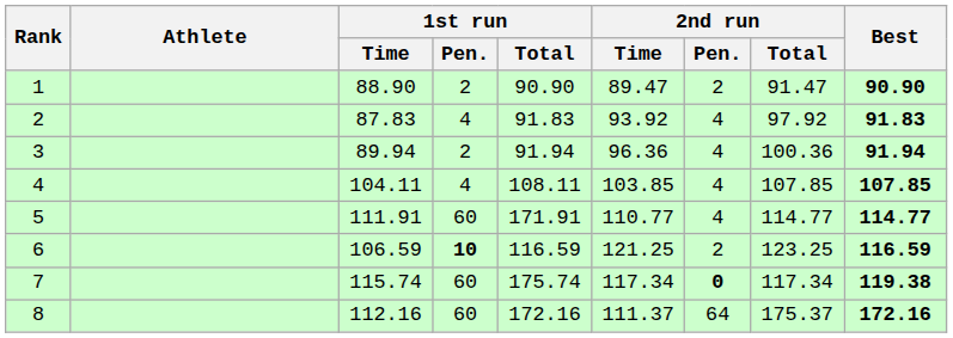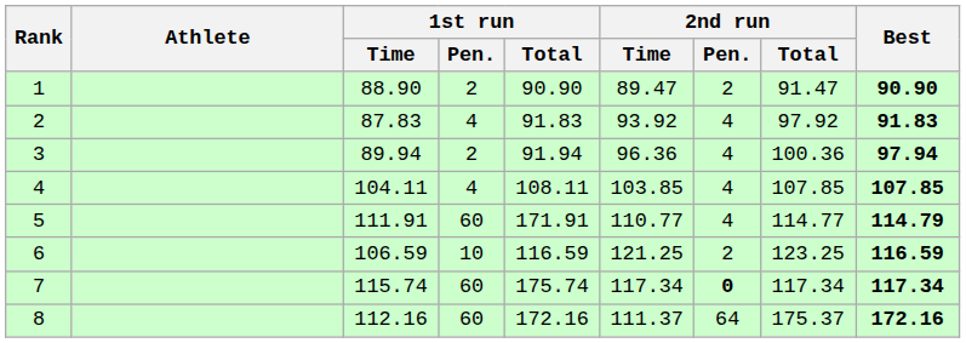 <table class=wikitable style="text-align:center">
 <tr>
 <th rowspan=2 width=40>Rank</th>
 <th rowspan=2 width=250>Athlete</th>
 <th colspan=3>1st run</th>
 <th colspan=3>2nd run</th>
 <th rowspan=2 width=70>Best</th>
 </tr>
 <tr>
 <th width=60>Time</th>
 <th width=40>Pen.</th>
 <th width=60>Total</th>
 <th width=60>Time</th>
 <th width=40>Pen.</th>
 <th width=60>Total</th>
 </tr>
 <tr bgcolor="ccffcc">
 <td>1</td>
 <td align=left></td>
 <td>88.90</td>
 <td>2</td>
 <td>90.90</td>
 <td>89.47</td>
 <td>2</td>
 <td>91.47</td>
 <td><strong>90.90</strong></td>
 </tr>
 <tr bgcolor="ccffcc">
 <td>2</td>
 <td align=left></td>
 <td>87.83</td>
 <td>4</td>
 <td>91.83</td>
 <td>93.92</td>
 <td>4</td>
 <td>97.92</td>
 <td><strong>91.83</strong></td>
 </tr>
 <tr bgcolor="ccffcc">
 <td>3</td>
 <td align=left></td>
 <td>89.94</td>
 <td>2</td>
 <td>91.94</td>
 <td>96.36</td>
 <td>4</td>
 <td>100.36</td>
-<td><strong>91.94</strong></td>
+<td><strong>97.94</strong></td>
 </tr>
 <tr bgcolor="ccffcc">
 <td>4</td>
 <td align=left></td>
 <td>104.11</td>
 <td>4</td>
 <td>108.11</td>
 <td>103.85</td>
 <td>4</td>
 <td>107.85</td>
 <td><strong>107.85</strong></td>
 </tr>
 <tr bgcolor="ccffcc">
 <td>5</td>
 <td align=left></td>
 <td>111.91</td>
 <td>60</td>
 <td>171.91</td>
 <td>110.77</td>
 <td>4</td>
 <td>114.77</td>
-<td><strong>114.77</strong></td>
+<td><strong>114.79</strong></td>
 </tr>
 <tr bgcolor="ccffcc">
 <td>6</td>
 <td align=left></td>
 <td>106.59</td>
-<td><strong>10</strong></td>
+<td>10</td>
 <td>116.59</td>
 <td>121.25</td>
 <td>2</td>
 <td>123.25</td>
 <td><strong>116.59</strong></td>
 </tr>
 <tr bgcolor="ccffcc">
 <td>7</td>
 <td align=left></td>
 <td>115.74</td>
 <td>60</td>
 <td>175.74</td>
 <td>117.34</td>
 <td><strong>0</strong></td>
 <td>117.34</td>
-<td><strong>119.38</strong></td>
+<td><strong>117.34</strong></td>
 </tr>
 <tr bgcolor="ccffcc">
 <td>8</td>
 <td align=left></td>
 <td>112.16</td>
 <td>60</td>
 <td>172.16</td>
 <td>111.37</td>
 <td>64</td>
 <td>175.37</td>
 <td><strong>172.16</strong></td>
 </tr>
 </table>
